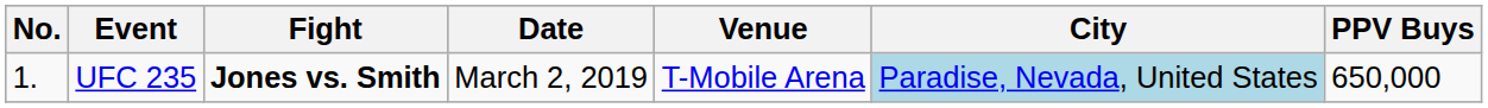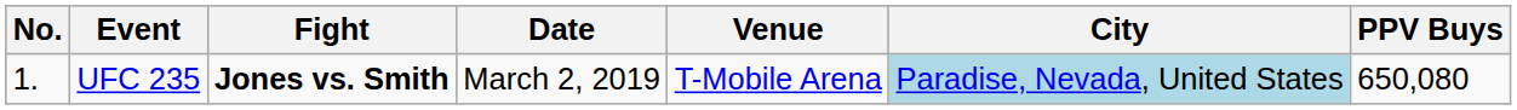 <table class="wikitable">
 <tr>
 <th>No.</th>
 <th>Event</th>
 <th>Fight</th>
 <th>Date</th>
 <th>Venue</th>
 <th>City</th>
 <th>PPV Buys</th>
 </tr>
 <tr>
 <td>1.</td>
 <td><a href='#'>UFC 235</a></td>
 <td><strong>Jones vs. Smith</strong></td>
 <td>March 2, 2019</td>
 <td><a href='#'>T-Mobile Arena</a></td>
 <td style="background: lightblue;"><a href='#'>Paradise, Nevada</a>, United States</td>
-<td>650,000</td>
+<td>650,080</td>
 </tr>
 </table>
